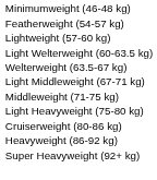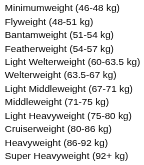 <table>
 <tr>
 <td>Minimumweight (46-48 kg)</td>
 <td></td>
 <td></td>
 <td><br></td>
 </tr>
 <tr>
-<td>Featherweight (54-57 kg)</td>
+<td>Flyweight (48-51 kg)</td>
 <td></td>
 <td></td>
 <td><br></td>
 </tr>
 <tr>
-<td>Lightweight (57-60 kg)</td>
+<td>Bantamweight (51-54 kg)</td>
+<td></td>
+<td></td>
+<td><br></td>
+</tr>
+<tr>
+<td>Featherweight (54-57 kg)</td>
 <td></td>
 <td></td>
 <td><br></td>
 </tr>
 <tr>
 <td>Light Welterweight (60-63.5 kg)</td>
 <td></td>
 <td></td>
 <td><br></td>
 </tr>
 <tr>
 <td>Welterweight (63.5-67 kg)</td>
 <td></td>
 <td></td>
 <td><br></td>
 </tr>
 <tr>
 <td>Light Middleweight (67-71 kg)</td>
 <td></td>
 <td></td>
 <td><br></td>
 </tr>
 <tr>
 <td>Middleweight (71-75 kg)</td>
 <td></td>
 <td></td>
 <td><br></td>
 </tr>
 <tr>
 <td>Light Heavyweight (75-80 kg)</td>
 <td></td>
 <td></td>
 <td><br></td>
 </tr>
 <tr>
 <td>Cruiserweight (80-86 kg)</td>
 <td></td>
 <td></td>
 <td><br></td>
 </tr>
 <tr>
 <td>Heavyweight (86-92 kg)</td>
 <td></td>
 <td></td>
 <td><br></td>
 </tr>
 <tr>
 <td>Super Heavyweight (92+ kg)</td>
 <td></td>
 <td></td>
 <td><br></td>
 </tr>
 </table>
